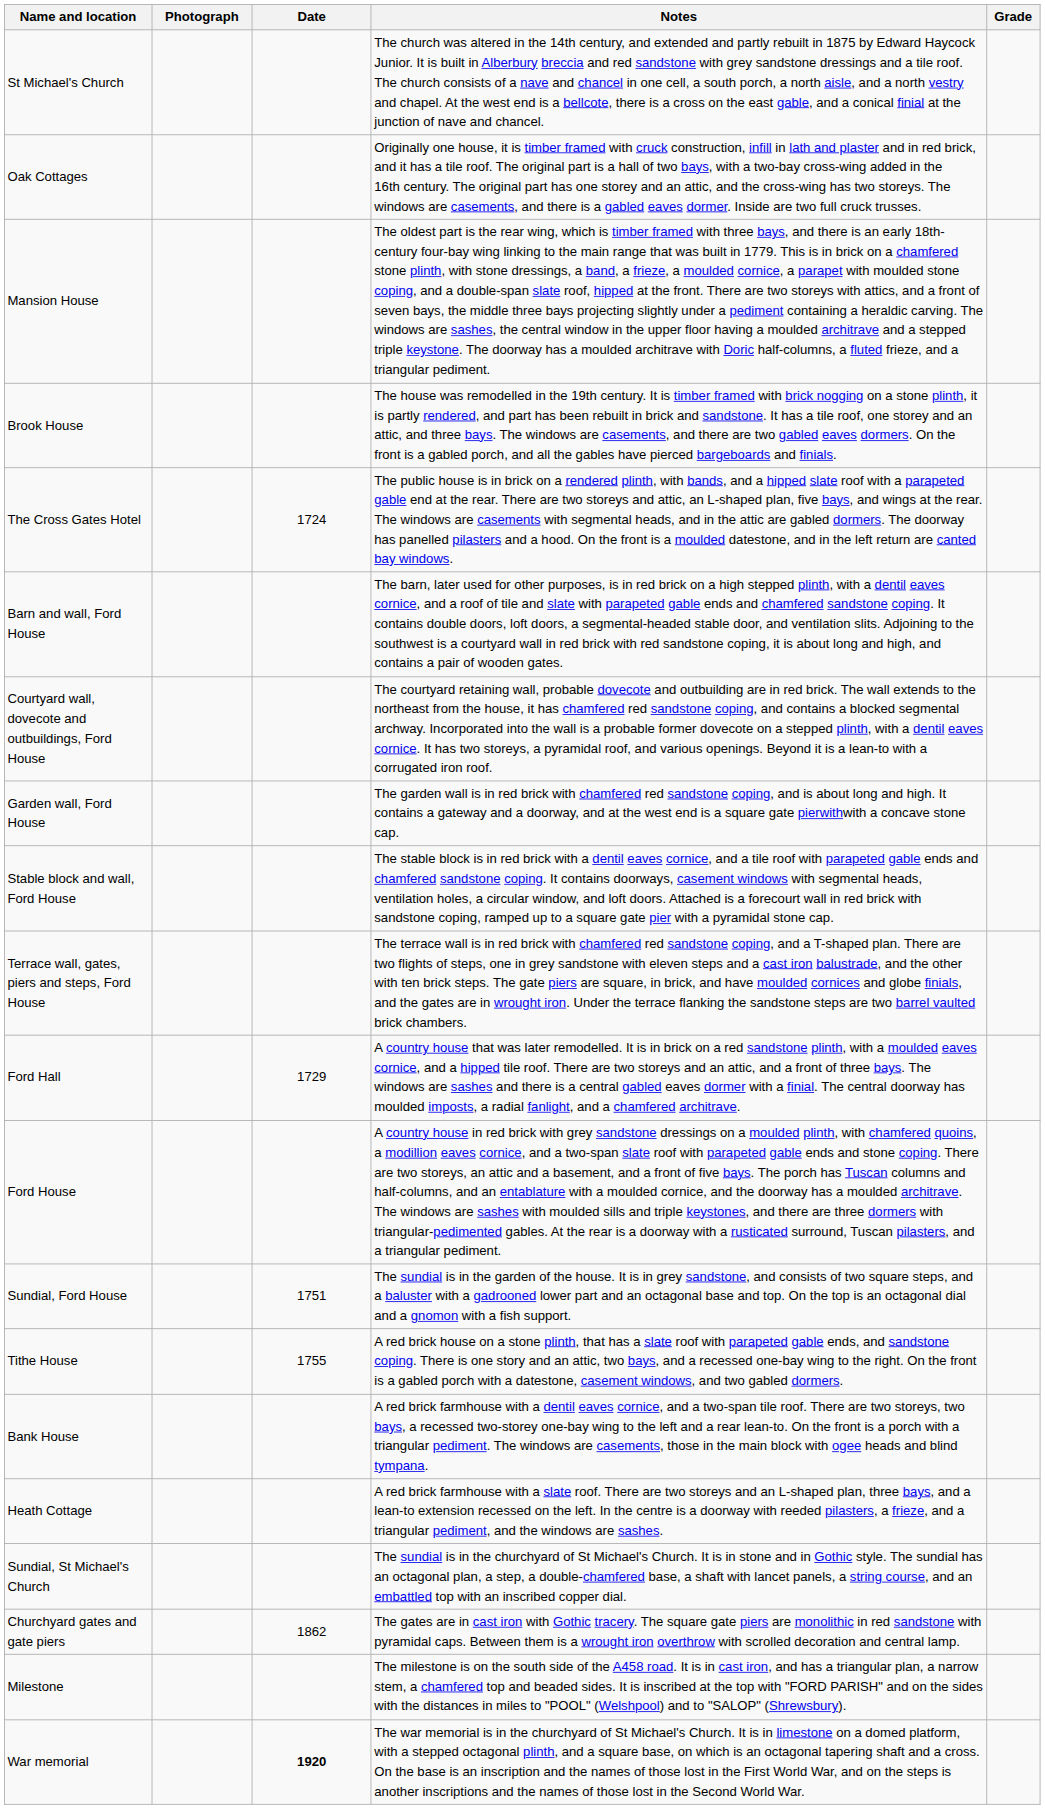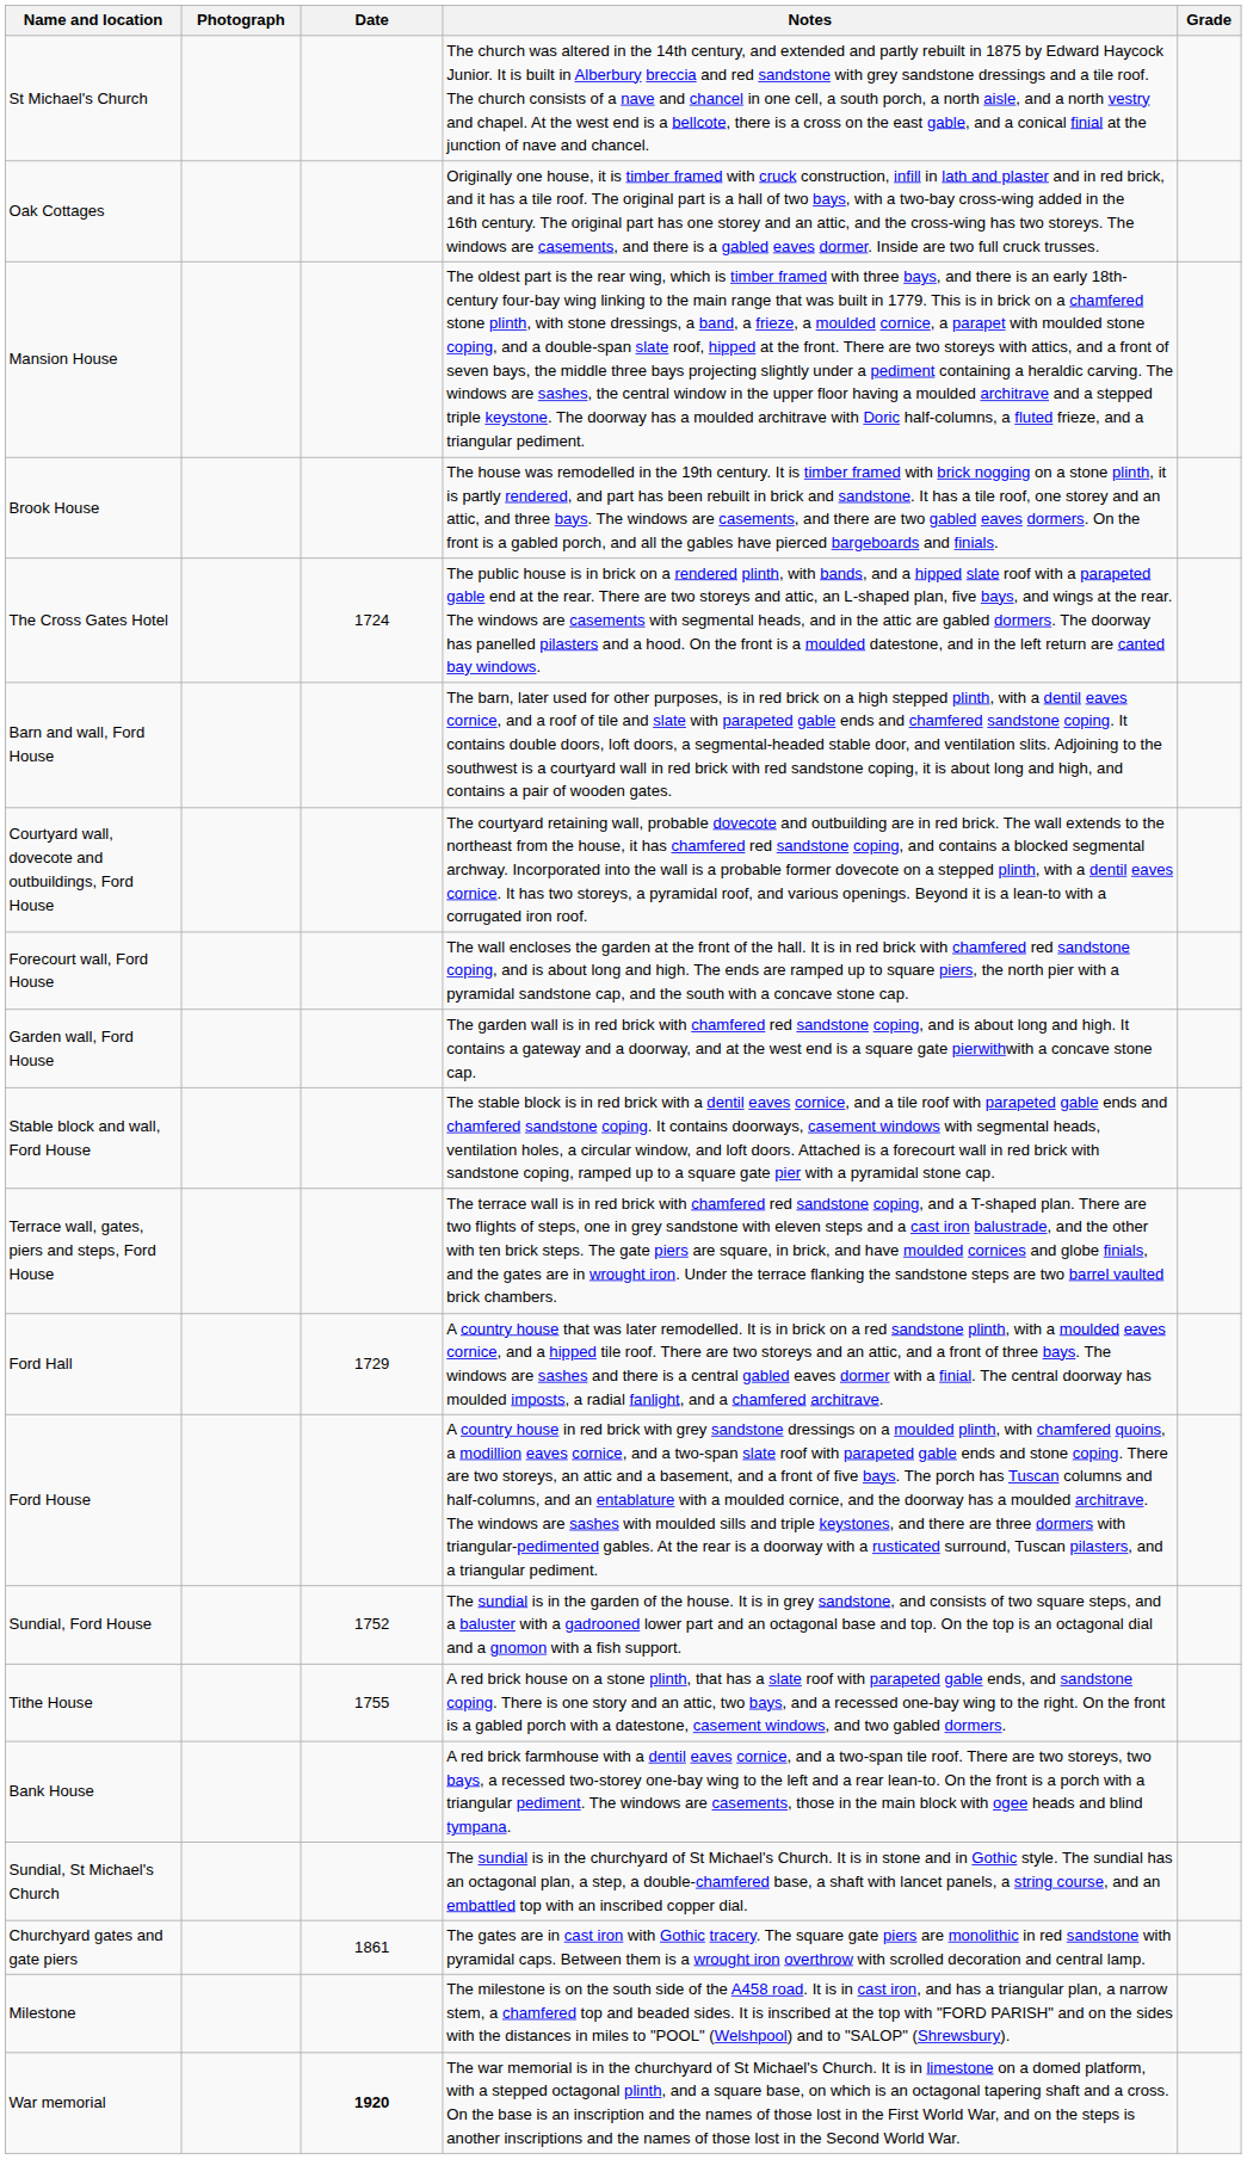 <table class="wikitable sortable plainrowheaders" style="width:100%; border:0; text-align:left; line-height:150%;">
 <tr>
 <th scope="col"  style="width:150px">Name and location</th>
 <th scope="col"  style="width:100px" class="unsortable">Photograph</th>
 <th scope="col"  style="width:120px">Date</th>
 <th scope="col"  style="width:650px" class="unsortable">Notes</th>
 <th scope="col"  style="width:50px">Grade</th>
 </tr>
 <tr>
 <td>St Michael's Church<br><small></small></td>
 <td></td>
 <td align="center"></td>
 <td>The church was altered in the 14th century, and extended and partly rebuilt in 1875 by Edward Haycock Junior.  It is built in <a href='#'>Alberbury</a> <a href='#'>breccia</a> and red <a href='#'>sandstone</a> with grey sandstone dressings and a tile roof.  The church consists of a <a href='#'>nave</a> and <a href='#'>chancel</a> in one cell, a south porch, a north <a href='#'>aisle</a>, and a north <a href='#'>vestry</a> and chapel.  At the west end is a <a href='#'>bellcote</a>, there is a cross on the east <a href='#'>gable</a>, and a conical <a href='#'>finial</a> at the junction of nave and chancel.</td>
 <td align="center" ></td>
 </tr>
 <tr>
 <td>Oak Cottages<br><small></small></td>
 <td></td>
 <td align="center"></td>
 <td>Originally one house, it is <a href='#'>timber framed</a> with <a href='#'>cruck</a> construction, <a href='#'>infill</a> in <a href='#'>lath and plaster</a> and in red brick, and it has a tile roof.  The original part is a hall of two <a href='#'>bays</a>, with a two-bay cross-wing added in the 16th century.  The original part has one storey and an attic, and the cross-wing has two storeys.  The windows are <a href='#'>casements</a>, and there is a <a href='#'>gabled</a> <a href='#'>eaves</a> <a href='#'>dormer</a>.  Inside are two full cruck trusses.</td>
 <td align="center" ></td>
 </tr>
 <tr>
 <td>Mansion House<br><small></small></td>
 <td></td>
 <td align="center"></td>
 <td>The oldest part is the rear wing, which is <a href='#'>timber framed</a> with three <a href='#'>bays</a>, and there is an early 18th-century four-bay wing linking to the main range that was built in 1779.  This is in brick on a <a href='#'>chamfered</a> stone <a href='#'>plinth</a>, with stone dressings, a <a href='#'>band</a>, a <a href='#'>frieze</a>, a <a href='#'>moulded</a> <a href='#'>cornice</a>, a <a href='#'>parapet</a> with moulded stone <a href='#'>coping</a>, and a double-span <a href='#'>slate</a> roof, <a href='#'>hipped</a> at the front.  There are two storeys with attics, and a front of seven bays, the middle three bays projecting slightly under a <a href='#'>pediment</a> containing a heraldic carving.  The windows are <a href='#'>sashes</a>, the central window in the upper floor having a moulded <a href='#'>architrave</a> and a stepped triple <a href='#'>keystone</a>.  The doorway has a moulded architrave with <a href='#'>Doric</a> half-columns, a <a href='#'>fluted</a> frieze, and a triangular pediment.</td>
 <td align="center" ></td>
 </tr>
 <tr>
 <td>Brook House<br><small></small></td>
 <td></td>
 <td align="center"></td>
 <td>The house was remodelled in the 19th century.  It is <a href='#'>timber framed</a> with <a href='#'>brick nogging</a> on a stone <a href='#'>plinth</a>, it is partly <a href='#'>rendered</a>, and part has been rebuilt in brick and <a href='#'>sandstone</a>.  It has a tile roof, one storey and an attic, and three <a href='#'>bays</a>.  The windows are <a href='#'>casements</a>, and there are two <a href='#'>gabled</a> <a href='#'>eaves</a> <a href='#'>dormers</a>.  On the front is a gabled porch, and all the gables have pierced <a href='#'>bargeboards</a> and <a href='#'>finials</a>.</td>
 <td align="center" ></td>
 </tr>
 <tr>
 <td>The Cross Gates Hotel<br><small></small></td>
 <td></td>
 <td align="center">1724</td>
 <td>The public house is in brick on a <a href='#'>rendered</a> <a href='#'>plinth</a>, with <a href='#'>bands</a>, and a <a href='#'>hipped</a> <a href='#'>slate</a> roof with a <a href='#'>parapeted</a> <a href='#'>gable</a> end at the rear.  There are two storeys and attic, an L-shaped plan, five <a href='#'>bays</a>, and wings at the rear.  The windows are <a href='#'>casements</a> with segmental heads, and in the attic are gabled <a href='#'>dormers</a>.  The doorway has panelled <a href='#'>pilasters</a> and a hood.  On the front is a <a href='#'>moulded</a> datestone, and in the left return are <a href='#'>canted</a> <a href='#'>bay windows</a>.</td>
 <td align="center" ></td>
 </tr>
 <tr>
 <td>Barn and wall, Ford House<br><small></small></td>
 <td></td>
 <td align="center"></td>
 <td>The barn, later used for other purposes, is in red brick on a high stepped <a href='#'>plinth</a>, with a <a href='#'>dentil</a> <a href='#'>eaves</a> <a href='#'>cornice</a>, and a roof of tile and <a href='#'>slate</a> with <a href='#'>parapeted</a> <a href='#'>gable</a> ends and <a href='#'>chamfered</a> <a href='#'>sandstone</a> <a href='#'>coping</a>.  It contains double doors, loft doors, a segmental-headed stable door, and ventilation slits.  Adjoining to the southwest is a courtyard wall in red brick with red sandstone coping, it is about  long and  high, and contains a pair of wooden gates.</td>
 <td align="center" ></td>
 </tr>
 <tr>
 <td>Courtyard wall, dovecote and outbuildings, Ford House<br><small></small></td>
 <td></td>
 <td align="center"></td>
 <td>The courtyard retaining wall, probable <a href='#'>dovecote</a> and outbuilding are in red brick.  The wall extends to the northeast from the house, it has <a href='#'>chamfered</a> red <a href='#'>sandstone</a> <a href='#'>coping</a>, and contains a blocked segmental archway.  Incorporated into the wall is a probable former dovecote on a stepped <a href='#'>plinth</a>, with a <a href='#'>dentil</a> <a href='#'>eaves</a> <a href='#'>cornice</a>.  It has two storeys, a pyramidal roof, and various openings.  Beyond it is a lean-to with a corrugated iron roof.</td>
 <td align="center" ></td>
 </tr>
 <tr>
+<td>Forecourt wall, Ford House<br><small></small></td>
+<td></td>
+<td align="center"></td>
+<td>The wall encloses the garden at the front of the hall.  It is in red brick with <a href='#'>chamfered</a> red <a href='#'>sandstone</a> <a href='#'>coping</a>, and is about  long and  high.  The ends are ramped up to square <a href='#'>piers</a>, the north pier with a pyramidal sandstone cap, and the south with a concave stone cap.</td>
+<td align="center" ></td>
+</tr>
+<tr>
 <td>Garden wall, Ford House<br><small></small></td>
 <td></td>
 <td align="center"></td>
 <td>The garden wall is in red brick with <a href='#'>chamfered</a> red <a href='#'>sandstone</a> <a href='#'>coping</a>, and is about  long and  high.  It contains a gateway and a doorway, and at the west end is a square gate <a href='#'>pierwith</a>with a concave stone cap.</td>
 <td align="center" ></td>
 </tr>
 <tr>
 <td>Stable block and wall, Ford House<br><small></small></td>
 <td></td>
 <td align="center"></td>
 <td>The stable block is in red brick with a <a href='#'>dentil</a> <a href='#'>eaves</a> <a href='#'>cornice</a>, and a tile roof with <a href='#'>parapeted</a> <a href='#'>gable</a> ends and <a href='#'>chamfered</a> <a href='#'>sandstone</a> <a href='#'>coping</a>. It contains doorways, <a href='#'>casement windows</a> with segmental heads, ventilation holes, a circular window, and loft doors.  Attached is a forecourt wall in red brick with sandstone coping, ramped up to a square gate <a href='#'>pier</a> with a pyramidal stone cap.</td>
 <td align="center" ></td>
 </tr>
 <tr>
 <td>Terrace wall, gates, piers and steps, Ford House<br><small></small></td>
 <td></td>
 <td align="center"></td>
 <td>The terrace wall is in red brick with <a href='#'>chamfered</a> red <a href='#'>sandstone</a> <a href='#'>coping</a>, and a T-shaped plan.  There are two flights of steps, one in grey sandstone with eleven steps and a <a href='#'>cast iron</a> <a href='#'>balustrade</a>, and the other with ten brick steps.  The gate <a href='#'>piers</a> are square, in brick, and have <a href='#'>moulded</a> <a href='#'>cornices</a> and globe <a href='#'>finials</a>, and the gates are in <a href='#'>wrought iron</a>.  Under the terrace flanking the sandstone steps are two <a href='#'>barrel vaulted</a> brick chambers.</td>
 <td align="center" ></td>
 </tr>
 <tr>
 <td>Ford Hall<br><small></small></td>
 <td></td>
 <td align="center">1729</td>
 <td>A <a href='#'>country house</a> that was later remodelled.  It is in brick on a red <a href='#'>sandstone</a> <a href='#'>plinth</a>, with a <a href='#'>moulded</a> <a href='#'>eaves</a> <a href='#'>cornice</a>, and a <a href='#'>hipped</a> tile roof.  There are two storeys and an attic, and a front of three <a href='#'>bays</a>.  The windows are <a href='#'>sashes</a> and there is a central <a href='#'>gabled</a> eaves <a href='#'>dormer</a> with a <a href='#'>finial</a>.  The central doorway has moulded <a href='#'>imposts</a>, a radial <a href='#'>fanlight</a>, and a <a href='#'>chamfered</a> <a href='#'>architrave</a>.</td>
 <td align="center" ></td>
 </tr>
 <tr>
 <td>Ford House<br><small></small></td>
 <td></td>
 <td align="center"></td>
 <td>A <a href='#'>country house</a> in red brick with grey <a href='#'>sandstone</a> dressings on a <a href='#'>moulded</a> <a href='#'>plinth</a>, with <a href='#'>chamfered</a> <a href='#'>quoins</a>, a <a href='#'>modillion</a> <a href='#'>eaves</a> <a href='#'>cornice</a>, and a two-span <a href='#'>slate</a> roof with <a href='#'>parapeted</a> <a href='#'>gable</a> ends and stone <a href='#'>coping</a>.  There are two storeys, an attic and a basement, and a front of five <a href='#'>bays</a>.  The porch has <a href='#'>Tuscan</a> columns and half-columns, and an <a href='#'>entablature</a> with a moulded cornice, and the doorway has a moulded <a href='#'>architrave</a>.  The windows are <a href='#'>sashes</a> with moulded sills and triple <a href='#'>keystones</a>, and there are three <a href='#'>dormers</a> with triangular-<a href='#'>pedimented</a> gables.  At the rear is a doorway with a <a href='#'>rusticated</a> surround, Tuscan <a href='#'>pilasters</a>, and a triangular pediment.</td>
 <td align="center" ></td>
 </tr>
 <tr>
 <td>Sundial, Ford House<br><small></small></td>
 <td></td>
-<td align="center">1751</td>
+<td align="center">1752</td>
 <td>The <a href='#'>sundial</a> is in the garden of the house.  It is in grey <a href='#'>sandstone</a>, and consists of two square steps, and a <a href='#'>baluster</a> with a <a href='#'>gadrooned</a> lower part and an octagonal base and top.  On the top is an octagonal dial and a <a href='#'>gnomon</a> with a fish support.</td>
 <td align="center" ></td>
 </tr>
 <tr>
 <td>Tithe House<br><small></small></td>
 <td></td>
 <td align="center">1755</td>
 <td>A red brick house on a stone <a href='#'>plinth</a>, that has a <a href='#'>slate</a> roof with <a href='#'>parapeted</a> <a href='#'>gable</a> ends, and <a href='#'>sandstone</a> <a href='#'>coping</a>.  There is one story and an attic, two <a href='#'>bays</a>, and a recessed one-bay wing to the right.  On the front is a gabled porch with a datestone, <a href='#'>casement windows</a>, and two gabled <a href='#'>dormers</a>.</td>
 <td align="center" ></td>
 </tr>
 <tr>
 <td>Bank House<br><small></small></td>
 <td></td>
 <td align="center"></td>
 <td>A red brick farmhouse with a <a href='#'>dentil</a> <a href='#'>eaves</a> <a href='#'>cornice</a>, and a two-span tile roof.  There are two storeys, two <a href='#'>bays</a>, a recessed two-storey one-bay wing to the left and a rear lean-to.  On the front is a porch with a triangular <a href='#'>pediment</a>.  The windows are <a href='#'>casements</a>, those in the main block with <a href='#'>ogee</a> heads and blind <a href='#'>tympana</a>.</td>
 <td align="center" ></td>
 </tr>
 <tr>
-<td>Heath Cottage<br><small></small></td>
-<td></td>
-<td align="center"></td>
-<td>A red brick farmhouse with a <a href='#'>slate</a> roof.  There are two storeys and an L-shaped plan, three <a href='#'>bays</a>, and a lean-to extension recessed on the left.  In the centre is a doorway with reeded <a href='#'>pilasters</a>, a <a href='#'>frieze</a>, and a triangular <a href='#'>pediment</a>, and the windows are <a href='#'>sashes</a>.</td>
-<td align="center" ></td>
-</tr>
-<tr>
 <td>Sundial, St Michael's Church<br><small></small></td>
 <td></td>
 <td align="center"></td>
 <td>The <a href='#'>sundial</a> is in the churchyard of St Michael's Church.  It is in stone and in <a href='#'>Gothic</a> style.  The sundial has an octagonal plan, a step, a double-<a href='#'>chamfered</a> base, a shaft with lancet panels, a <a href='#'>string course</a>, and an <a href='#'>embattled</a> top with an inscribed copper dial.</td>
 <td align="center" ></td>
 </tr>
 <tr>
 <td>Churchyard gates and gate piers<br><small></small></td>
 <td></td>
-<td align="center">1862</td>
+<td align="center">1861</td>
 <td>The gates are in <a href='#'>cast iron</a> with <a href='#'>Gothic</a> <a href='#'>tracery</a>.  The square gate <a href='#'>piers</a> are <a href='#'>monolithic</a> in red <a href='#'>sandstone</a> with pyramidal caps.  Between them is a <a href='#'>wrought iron</a> <a href='#'>overthrow</a> with scrolled decoration and central lamp.</td>
 <td align="center" ></td>
 </tr>
 <tr>
 <td>Milestone<br><small></small></td>
 <td></td>
 <td align="center"></td>
 <td>The milestone is on the south side of the <a href='#'>A458 road</a>.  It is in <a href='#'>cast iron</a>, and has a triangular plan, a narrow stem, a <a href='#'>chamfered</a> top and beaded sides.  It is inscribed at the top with "FORD PARISH" and on the sides with the distances in miles to "POOL" (<a href='#'>Welshpool</a>) and to "SALOP" (<a href='#'>Shrewsbury</a>).</td>
 <td align="center" ></td>
 </tr>
 <tr>
 <td>War memorial<br><small></small></td>
 <td></td>
 <td align="center"><strong>1920</strong></td>
 <td>The war memorial is in the churchyard of St Michael's Church.  It is in <a href='#'>limestone</a> on a domed platform, with a stepped octagonal <a href='#'>plinth</a>, and a square base, on which is an octagonal tapering shaft and a cross.  On the base is an inscription and the names of those lost in the First World War, and on the steps is another inscriptions and the names of those lost in the Second World War.</td>
 <td align="center" ></td>
 </tr>
 <tr>
 </tr>
 </table>
